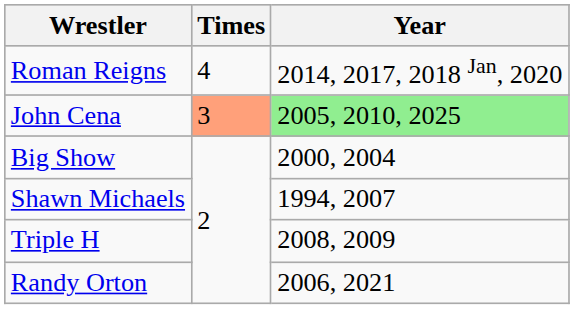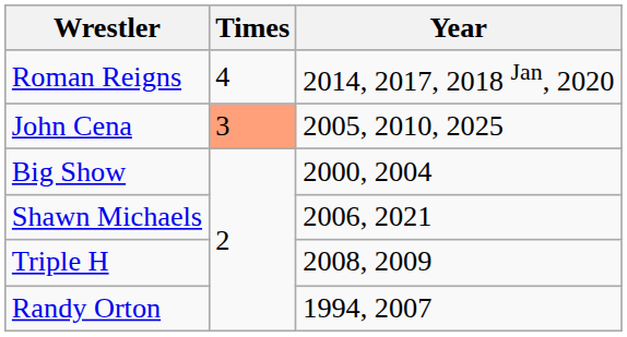 <table class="wikitable sortable">
 <tr>
 <th>Wrestler</th>
 <th>Times</th>
 <th>Year</th>
 </tr>
 <tr>
 <td><a href='#'>Roman Reigns</a></td>
 <td>4</td>
 <td>2014, 2017, 2018 <sup>Jan</sup>, 2020</td>
 </tr>
 <tr>
 <td><a href='#'>John Cena</a></td>
 <td style="background: lightsalmon;">3</td>
-<td style="background: lightgreen;">2005, 2010, 2025</td>
+<td>2005, 2010, 2025</td>
 </tr>
 <tr>
 <td><a href='#'>Big Show</a></td>
 <td rowspan=5>2</td>
 <td>2000, 2004</td>
 </tr>
 <tr>
 <td><a href='#'>Shawn Michaels</a></td>
-<td>1994, 2007</td>
+<td>2006, 2021</td>
 </tr>
 <tr>
 <td><a href='#'>Triple H</a></td>
 <td>2008, 2009</td>
 </tr>
 <tr>
 <td><a href='#'>Randy Orton</a></td>
-<td>2006, 2021</td>
+<td>1994, 2007</td>
 </tr>
 </table>
